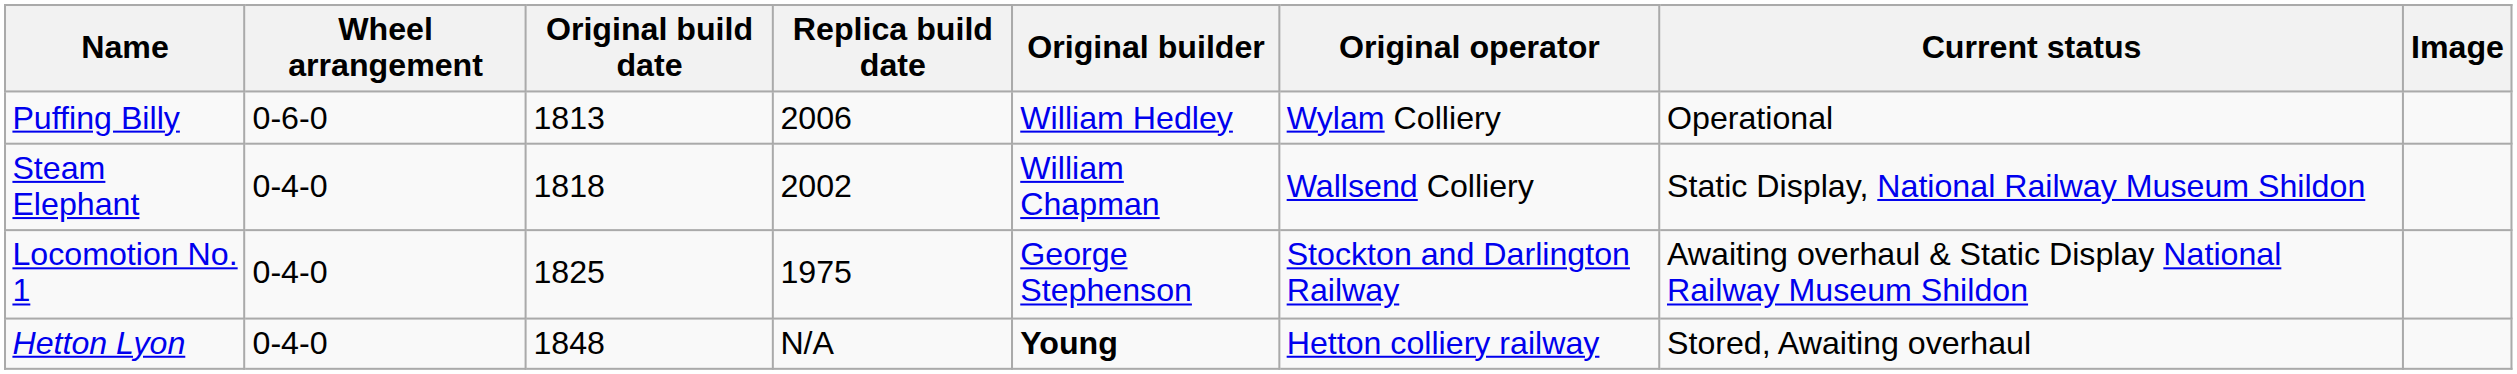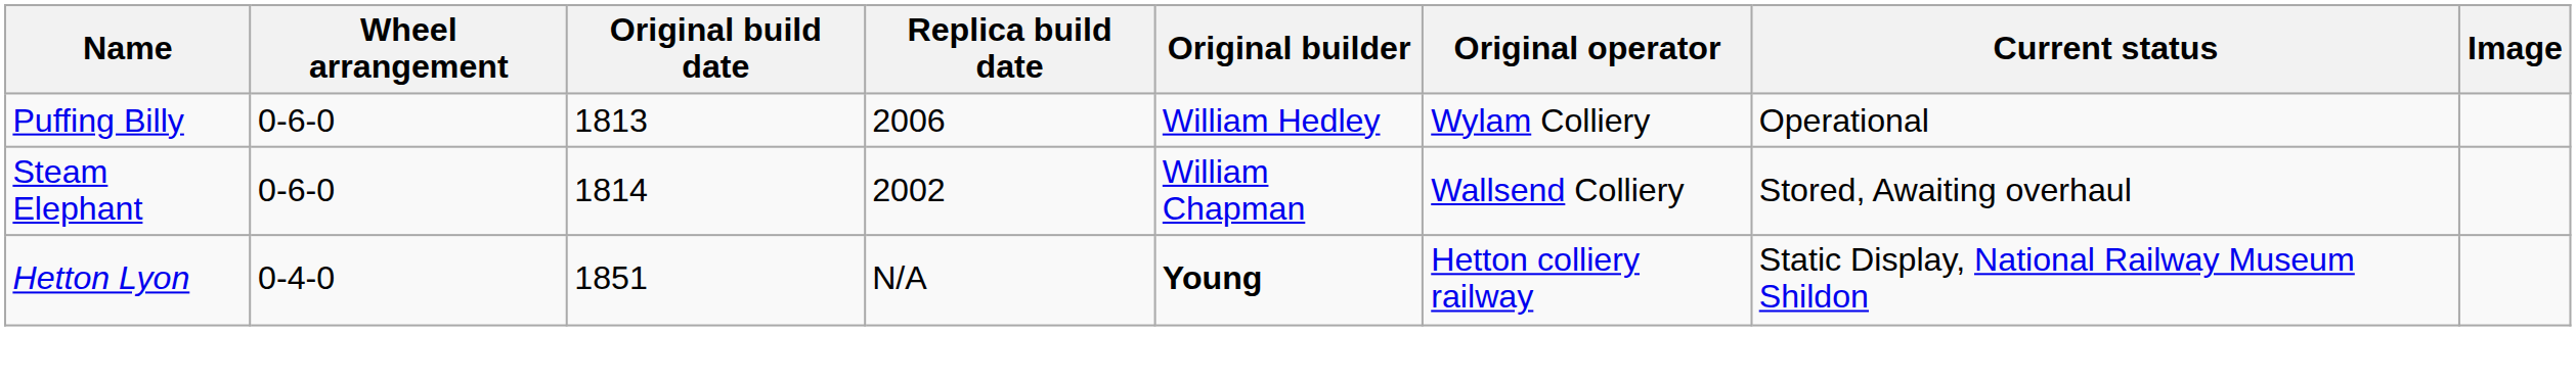 <table class="wikitable">
 <tr>
 <th>Name</th>
 <th>Wheel arrangement</th>
 <th>Original build date</th>
 <th>Replica build date</th>
 <th>Original builder</th>
 <th>Original operator</th>
 <th>Current status</th>
 <th>Image</th>
 </tr>
 <tr>
 <td><a href='#'>Puffing Billy</a></td>
 <td>0-6-0</td>
 <td>1813</td>
 <td>2006</td>
 <td><a href='#'>William Hedley</a></td>
 <td><a href='#'>Wylam</a> Colliery</td>
 <td>Operational</td>
 <td></td>
 </tr>
 <tr>
 <td><a href='#'>Steam Elephant</a></td>
-<td>0-4-0</td>
-<td>1818</td>
+<td>0-6-0</td>
+<td>1814</td>
 <td>2002</td>
 <td><a href='#'>William Chapman</a></td>
 <td><a href='#'>Wallsend</a> Colliery</td>
-<td>Static Display, <a href='#'>National Railway Museum Shildon</a></td>
-<td></td>
-</tr>
-<tr>
-<td><a href='#'>Locomotion No. 1</a></td>
-<td>0-4-0</td>
-<td>1825</td>
-<td>1975</td>
-<td><a href='#'>George Stephenson</a></td>
-<td><a href='#'>Stockton and Darlington Railway</a></td>
-<td>Awaiting overhaul & Static Display <a href='#'>National Railway Museum Shildon</a></td>
+<td>Stored, Awaiting overhaul</td>
 <td></td>
 </tr>
 <tr>
 <td><a href='#'><em>Hetton Lyon</em></a></td>
 <td>0-4-0</td>
-<td>1848</td>
+<td>1851</td>
 <td>N/A</td>
 <td><strong>Young</strong></td>
 <td><a href='#'>Hetton colliery railway</a></td>
-<td>Stored, Awaiting overhaul</td>
+<td>Static Display, <a href='#'>National Railway Museum Shildon</a></td>
 <td></td>
 </tr>
 </table>
